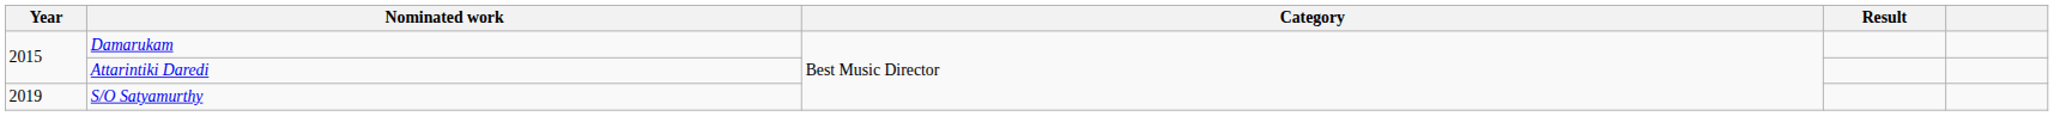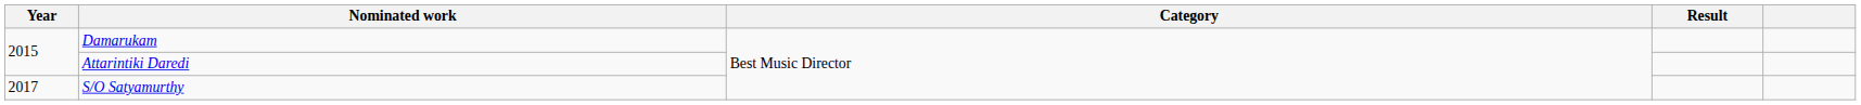 <table class="wikitable" style="width:100%;">
 <tr>
 <th scope="col" style="width:4%;">Year</th>
 <th scope="col" style="width:35%;">Nominated work</th>
 <th scope="col" style="width:50%;">Category</th>
 <th scope="col" style="width:6%;">Result</th>
 <th scope="col" style="width:5%;"></th>
 </tr>
 <tr>
 <td rowspan="2">2015</td>
 <td><em><a href='#'>Damarukam</a></em></td>
 <td rowspan="3">Best Music Director</td>
 <td></td>
 <td></td>
 </tr>
 <tr>
 <td><em><a href='#'>Attarintiki Daredi</a></em></td>
 <td></td>
 <td></td>
 </tr>
 <tr>
-<td>2019</td>
+<td>2017</td>
 <td><em><a href='#'>S/O Satyamurthy</a></em></td>
 <td></td>
 <td></td>
 </tr>
 </table>
